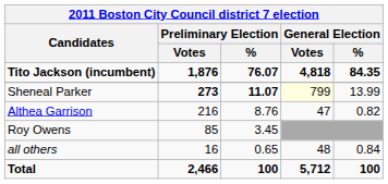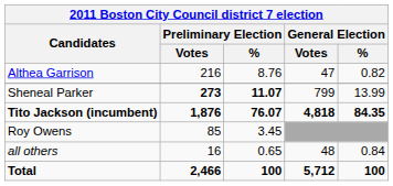 <table class=wikitable>
 <tr>
 <th colspan=5><a href='#'>2011 Boston City Council district 7 election</a></th>
 </tr>
 <tr>
 <th colspan=1 rowspan=2><strong>Candidates</strong></th>
 <th colspan=2><strong>Preliminary Election</strong></th>
 <th colspan=2><strong>General Election</strong></th>
 </tr>
 <tr>
 <th>Votes</th>
 <th>%</th>
 <th>Votes</th>
 <th>%</th>
 </tr>
 <tr>
-<td><strong>Tito Jackson (incumbent)</strong></td>
-<td align="right"><strong>1,876</strong></td>
-<td align="right"><strong>76.07</strong></td>
-<td align="right"><strong>4,818</strong></td>
-<td align="right"><strong>84.35</strong></td>
+<td><a href='#'>Althea Garrison</a></td>
+<td align="right">216</td>
+<td align="right">8.76</td>
+<td align="right">47</td>
+<td align="right">0.82</td>
 </tr>
 <tr>
 </tr>
 <tr>
 <td>Sheneal Parker</td>
 <td align="right"><strong>273</strong></td>
 <td align="right"><strong>11.07</strong></td>
-<td align="right" style="background: lightyellow;">799</td>
+<td align="right">799</td>
 <td align="right">13.99</td>
 </tr>
 <tr>
-<td><a href='#'>Althea Garrison</a></td>
-<td align="right">216</td>
-<td align="right">8.76</td>
-<td align="right">47</td>
-<td align="right">0.82</td>
+<td><strong>Tito Jackson (incumbent)</strong></td>
+<td align="right"><strong>1,876</strong></td>
+<td align="right"><strong>76.07</strong></td>
+<td align="right"><strong>4,818</strong></td>
+<td align="right"><strong>84.35</strong></td>
 </tr>
 <tr>
 <td>Roy Owens</td>
 <td align="right">85</td>
 <td align="right">3.45</td>
 <td colspan=2 bgcolor=darkgray></td>
 </tr>
 <tr>
 <td><em>all others</em></td>
 <td align="right">16</td>
 <td align="right">0.65</td>
 <td align="right">48</td>
 <td align="right">0.84</td>
 </tr>
 <tr>
 <td><strong>Total</strong></td>
 <td align="right"><strong>2,466</strong></td>
 <td align="right"><strong>100</strong></td>
 <td align="right"><strong>5,712</strong></td>
 <td align="right"><strong>100</strong></td>
 </tr>
 </table>
